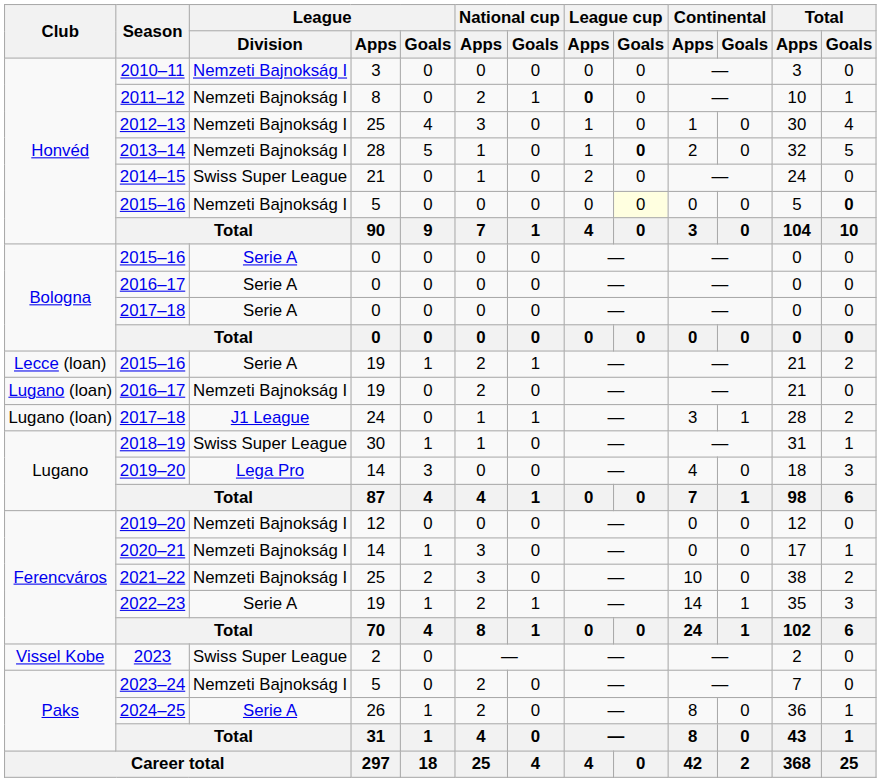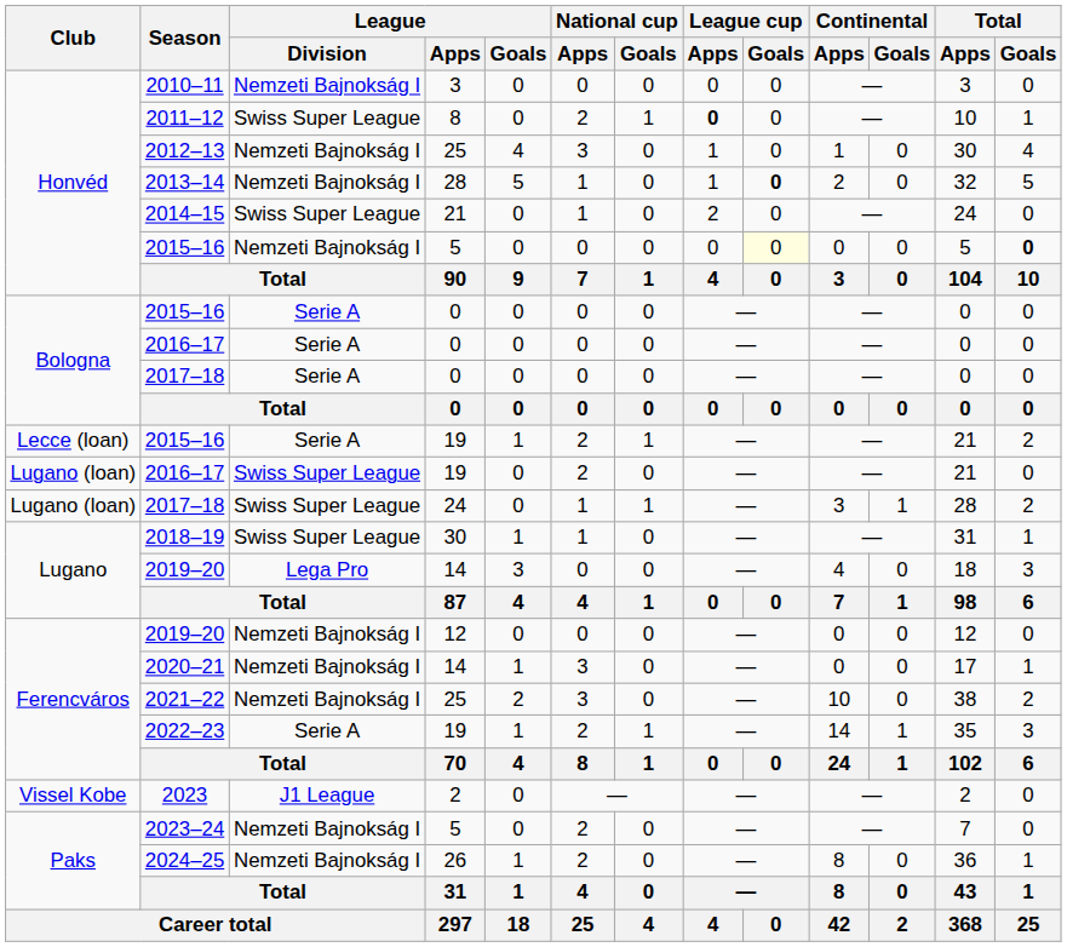 <table class="wikitable" style="text-align: center">
 <tr>
 <th rowspan="2">Club</th>
 <th rowspan="2">Season</th>
 <th colspan="3">League</th>
 <th colspan="2">National cup</th>
 <th colspan="2">League cup</th>
 <th colspan="2">Continental</th>
 <th colspan="2">Total</th>
 </tr>
 <tr>
 <th>Division</th>
 <th>Apps</th>
 <th>Goals</th>
 <th>Apps</th>
 <th>Goals</th>
 <th>Apps</th>
 <th>Goals</th>
 <th>Apps</th>
 <th>Goals</th>
 <th>Apps</th>
 <th>Goals</th>
 </tr>
 <tr>
 <td rowspan="7"><a href='#'>Honvéd</a></td>
 <td><a href='#'>2010–11</a></td>
 <td><a href='#'>Nemzeti Bajnokság I</a></td>
 <td>3</td>
 <td>0</td>
 <td>0</td>
 <td>0</td>
 <td>0</td>
 <td>0</td>
 <td colspan="2">—</td>
 <td>3</td>
 <td>0</td>
 </tr>
 <tr>
 <td><a href='#'>2011–12</a></td>
-<td>Nemzeti Bajnokság I</td>
+<td>Swiss Super League</td>
 <td>8</td>
 <td>0</td>
 <td>2</td>
 <td>1</td>
 <td><strong>0</strong></td>
 <td>0</td>
 <td colspan="2">—</td>
 <td>10</td>
 <td>1</td>
 </tr>
 <tr>
 <td><a href='#'>2012–13</a></td>
 <td>Nemzeti Bajnokság I</td>
 <td>25</td>
 <td>4</td>
 <td>3</td>
 <td>0</td>
 <td>1</td>
 <td>0</td>
 <td>1</td>
 <td>0</td>
 <td>30</td>
 <td>4</td>
 </tr>
 <tr>
 <td><a href='#'>2013–14</a></td>
 <td>Nemzeti Bajnokság I</td>
 <td>28</td>
 <td>5</td>
 <td>1</td>
 <td>0</td>
 <td>1</td>
 <td><strong>0</strong></td>
 <td>2</td>
 <td>0</td>
 <td>32</td>
 <td>5</td>
 </tr>
 <tr>
 <td><a href='#'>2014–15</a></td>
 <td>Swiss Super League</td>
 <td>21</td>
 <td>0</td>
 <td>1</td>
 <td>0</td>
 <td>2</td>
 <td>0</td>
 <td colspan="2">—</td>
 <td>24</td>
 <td>0</td>
 </tr>
 <tr>
 <td><a href='#'>2015–16</a></td>
 <td>Nemzeti Bajnokság I</td>
 <td>5</td>
 <td>0</td>
 <td>0</td>
 <td>0</td>
 <td>0</td>
 <td style="background: lightyellow;">0</td>
 <td>0</td>
 <td>0</td>
 <td>5</td>
 <td><strong>0</strong></td>
 </tr>
 <tr>
 <th colspan="2">Total</th>
 <th>90</th>
 <th>9</th>
 <th>7</th>
 <th>1</th>
 <th>4</th>
 <th>0</th>
 <th>3</th>
 <th>0</th>
 <th>104</th>
 <th>10</th>
 </tr>
 <tr>
 <td rowspan="4"><a href='#'>Bologna</a></td>
 <td><a href='#'>2015–16</a></td>
 <td><a href='#'>Serie A</a></td>
 <td>0</td>
 <td>0</td>
 <td>0</td>
 <td>0</td>
 <td colspan="2">—</td>
 <td colspan="2">—</td>
 <td>0</td>
 <td>0</td>
 </tr>
 <tr>
 <td><a href='#'>2016–17</a></td>
 <td>Serie A</td>
 <td>0</td>
 <td>0</td>
 <td>0</td>
 <td>0</td>
 <td colspan="2">—</td>
 <td colspan="2">—</td>
 <td>0</td>
 <td>0</td>
 </tr>
 <tr>
 <td><a href='#'>2017–18</a></td>
 <td>Serie A</td>
 <td>0</td>
 <td>0</td>
 <td>0</td>
 <td>0</td>
 <td colspan="2">—</td>
 <td colspan="2">—</td>
 <td>0</td>
 <td>0</td>
 </tr>
 <tr>
 <th colspan="2">Total</th>
 <th>0</th>
 <th>0</th>
 <th>0</th>
 <th>0</th>
 <th>0</th>
 <th>0</th>
 <th>0</th>
 <th>0</th>
 <th>0</th>
 <th>0</th>
 </tr>
 <tr>
 <td><a href='#'>Lecce</a> (loan)</td>
 <td><a href='#'>2015–16</a></td>
 <td>Serie A</td>
 <td>19</td>
 <td>1</td>
 <td>2</td>
 <td>1</td>
 <td colspan="2">—</td>
 <td colspan="2">—</td>
 <td>21</td>
 <td>2</td>
 </tr>
 <tr>
 <td><a href='#'>Lugano</a> (loan)</td>
 <td><a href='#'>2016–17</a></td>
-<td>Nemzeti Bajnokság I</td>
+<td><a href='#'>Swiss Super League</a></td>
 <td>19</td>
 <td>0</td>
 <td>2</td>
 <td>0</td>
 <td colspan="2">—</td>
 <td colspan="2">—</td>
 <td>21</td>
 <td>0</td>
 </tr>
 <tr>
 <td>Lugano (loan)</td>
 <td><a href='#'>2017–18</a></td>
-<td><a href='#'>J1 League</a></td>
+<td>Swiss Super League</td>
 <td>24</td>
 <td>0</td>
 <td>1</td>
 <td>1</td>
 <td colspan="2">—</td>
 <td>3</td>
 <td>1</td>
 <td>28</td>
 <td>2</td>
 </tr>
 <tr>
 <td rowspan="3">Lugano</td>
 <td><a href='#'>2018–19</a></td>
 <td>Swiss Super League</td>
 <td>30</td>
 <td>1</td>
 <td>1</td>
 <td>0</td>
 <td colspan="2">—</td>
 <td colspan="2">—</td>
 <td>31</td>
 <td>1</td>
 </tr>
 <tr>
 <td><a href='#'>2019–20</a></td>
 <td><a href='#'>Lega Pro</a></td>
 <td>14</td>
 <td>3</td>
 <td>0</td>
 <td>0</td>
 <td colspan="2">—</td>
 <td>4</td>
 <td>0</td>
 <td>18</td>
 <td>3</td>
 </tr>
 <tr>
 <th colspan="2">Total</th>
 <th>87</th>
 <th>4</th>
 <th>4</th>
 <th>1</th>
 <th>0</th>
 <th>0</th>
 <th>7</th>
 <th>1</th>
 <th>98</th>
 <th>6</th>
 </tr>
 <tr>
 <td rowspan="5"><a href='#'>Ferencváros</a></td>
 <td><a href='#'>2019–20</a></td>
 <td>Nemzeti Bajnokság I</td>
 <td>12</td>
 <td>0</td>
 <td>0</td>
 <td>0</td>
 <td colspan="2">—</td>
 <td>0</td>
 <td>0</td>
 <td>12</td>
 <td>0</td>
 </tr>
 <tr>
 <td><a href='#'>2020–21</a></td>
 <td>Nemzeti Bajnokság I</td>
 <td>14</td>
 <td>1</td>
 <td>3</td>
 <td>0</td>
 <td colspan="2">—</td>
 <td>0</td>
 <td>0</td>
 <td>17</td>
 <td>1</td>
 </tr>
 <tr>
 <td><a href='#'>2021–22</a></td>
 <td>Nemzeti Bajnokság I</td>
 <td>25</td>
 <td>2</td>
 <td>3</td>
 <td>0</td>
 <td colspan="2">—</td>
 <td>10</td>
 <td>0</td>
 <td>38</td>
 <td>2</td>
 </tr>
 <tr>
 <td><a href='#'>2022–23</a></td>
 <td>Serie A</td>
 <td>19</td>
 <td>1</td>
 <td>2</td>
 <td>1</td>
 <td colspan="2">—</td>
 <td>14</td>
 <td>1</td>
 <td>35</td>
 <td>3</td>
 </tr>
 <tr>
 <th colspan="2">Total</th>
 <th>70</th>
 <th>4</th>
 <th>8</th>
 <th>1</th>
 <th>0</th>
 <th>0</th>
 <th>24</th>
 <th>1</th>
 <th>102</th>
 <th>6</th>
 </tr>
 <tr>
 <td><a href='#'>Vissel Kobe</a></td>
 <td><a href='#'>2023</a></td>
-<td>Swiss Super League</td>
+<td><a href='#'>J1 League</a></td>
 <td>2</td>
 <td>0</td>
 <td colspan="2">—</td>
 <td colspan="2">—</td>
 <td colspan="2">—</td>
 <td>2</td>
 <td>0</td>
 </tr>
 <tr>
 <td rowspan="3"><a href='#'>Paks</a></td>
 <td><a href='#'>2023–24</a></td>
 <td>Nemzeti Bajnokság I</td>
 <td>5</td>
 <td>0</td>
 <td>2</td>
 <td>0</td>
 <td colspan="2">—</td>
 <td colspan="2">—</td>
 <td>7</td>
 <td>0</td>
 </tr>
 <tr>
 <td><a href='#'>2024–25</a></td>
-<td><a href='#'>Serie A</a></td>
+<td>Nemzeti Bajnokság I</td>
 <td>26</td>
 <td>1</td>
 <td>2</td>
 <td>0</td>
 <td colspan="2">—</td>
 <td>8</td>
 <td>0</td>
 <td>36</td>
 <td>1</td>
 </tr>
 <tr>
 <th colspan="2">Total</th>
 <th>31</th>
 <th>1</th>
 <th>4</th>
 <th>0</th>
 <th colspan="2">—</th>
 <th>8</th>
 <th>0</th>
 <th>43</th>
 <th>1</th>
 </tr>
 <tr>
 <th colspan="3">Career total</th>
 <th>297</th>
 <th>18</th>
 <th>25</th>
 <th>4</th>
 <th>4</th>
 <th>0</th>
 <th>42</th>
 <th>2</th>
 <th>368</th>
 <th>25</th>
 </tr>
 </table>
